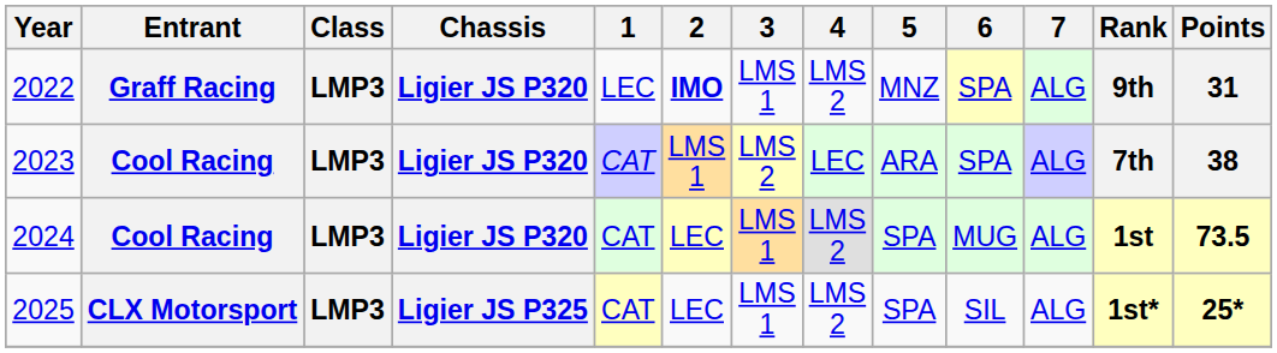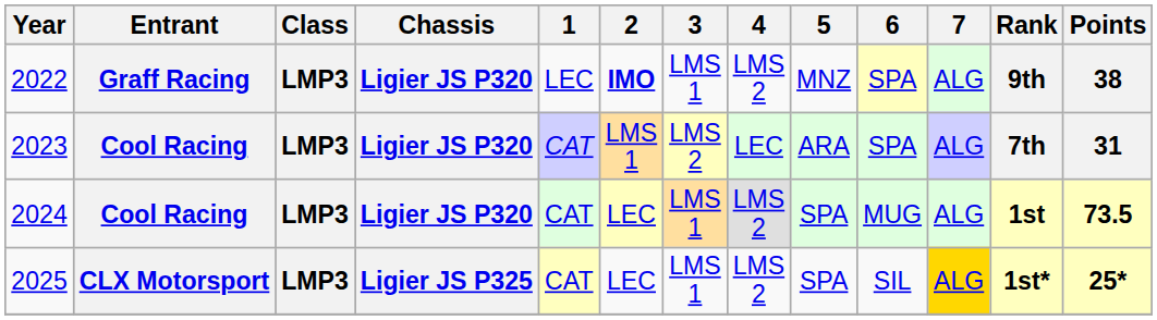 <table class="wikitable" style="text-align:center; font-size:85%">
 <tr>
 <th>Year</th>
 <th>Entrant</th>
 <th>Class</th>
 <th>Chassis</th>
 <th>1</th>
 <th>2</th>
 <th>3</th>
 <th>4</th>
 <th>5</th>
 <th>6</th>
 <th>7</th>
 <th>Rank</th>
 <th>Points</th>
 </tr>
 <tr>
 <td><a href='#'>2022</a></td>
 <th nowrap><a href='#'>Graff Racing</a></th>
 <th>LMP3</th>
 <th nowrap><a href='#'>Ligier JS P320</a></th>
 <td><a href='#'>LEC</a></td>
 <td><strong><a href='#'>IMO</a></strong></td>
 <td><a href='#'>LMS<br>1</a></td>
 <td><a href='#'>LMS<br>2</a></td>
 <td><a href='#'>MNZ</a></td>
 <td style="background:#FFFFBF;"><a href='#'>SPA</a><br></td>
 <td style="background:#dfffdf;"><a href='#'>ALG</a><br></td>
 <th>9th</th>
-<th>31</th>
+<th>38</th>
 </tr>
 <tr>
 <td><a href='#'>2023</a></td>
 <th nowrap><a href='#'>Cool Racing</a></th>
 <th>LMP3</th>
 <th nowrap><a href='#'>Ligier JS P320</a></th>
 <td style="background:#CFCFFF;"><em><a href='#'>CAT</a></em><br></td>
 <td style="background:#ffdf9f;"><a href='#'>LMS<br>1</a><br></td>
 <td style="background:#FFFFBF;"><a href='#'>LMS<br>2</a><br></td>
 <td style="background:#DFFFDF;"><a href='#'>LEC</a><br></td>
 <td style="background:#DFFFDF;"><a href='#'>ARA</a><br></td>
 <td style="background:#DFFFDF;"><a href='#'>SPA</a><br></td>
 <td style="background:#CFCFFF;"><a href='#'>ALG</a><br></td>
 <th>7th</th>
-<th>38</th>
+<th>31</th>
 </tr>
 <tr>
 <td><a href='#'>2024</a></td>
 <th nowrap><a href='#'>Cool Racing</a></th>
 <th>LMP3</th>
 <th nowrap><a href='#'>Ligier JS P320</a></th>
 <td style="background:#DFFFDF;"><a href='#'>CAT</a><br></td>
 <td style="background:#FFFFBF;"><a href='#'>LEC</a><br></td>
 <td style="background:#ffdf9f;"><a href='#'>LMS<br>1</a><br></td>
 <td style="background:#dfdfdf;"><a href='#'>LMS<br>2</a><br></td>
 <td style="background:#DFFFDF;"><a href='#'>SPA</a><br></td>
 <td style="background:#DFFFDF;"><a href='#'>MUG</a><br></td>
 <td style="background:#DFFFDF;"><a href='#'>ALG</a><br></td>
 <th style="background:#FFFFBF">1st</th>
 <th style="background:#FFFFBF">73.5</th>
 </tr>
 <tr>
 <td><a href='#'>2025</a></td>
 <th nowrap><a href='#'>CLX Motorsport</a></th>
 <th>LMP3</th>
 <th nowrap><a href='#'>Ligier JS P325</a></th>
 <td style="background:#FFFFBF;"><a href='#'>CAT</a><br></td>
 <td><a href='#'>LEC</a></td>
 <td><a href='#'>LMS<br>1</a></td>
 <td><a href='#'>LMS<br>2</a></td>
 <td><a href='#'>SPA</a></td>
 <td><a href='#'>SIL</a></td>
-<td><a href='#'>ALG</a></td>
+<td style="background: gold;"><a href='#'>ALG</a></td>
 <th style="background:#FFFFBF;">1st*</th>
 <th style="background:#FFFFBF;">25*</th>
 </tr>
 <tr>
 </tr>
 </table>
